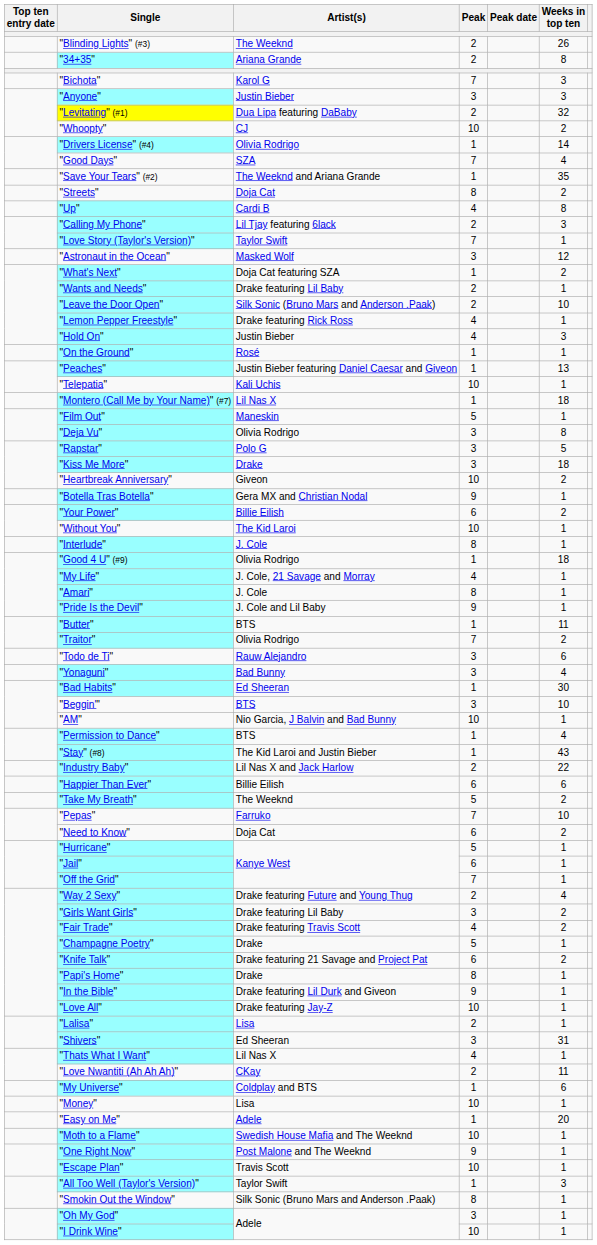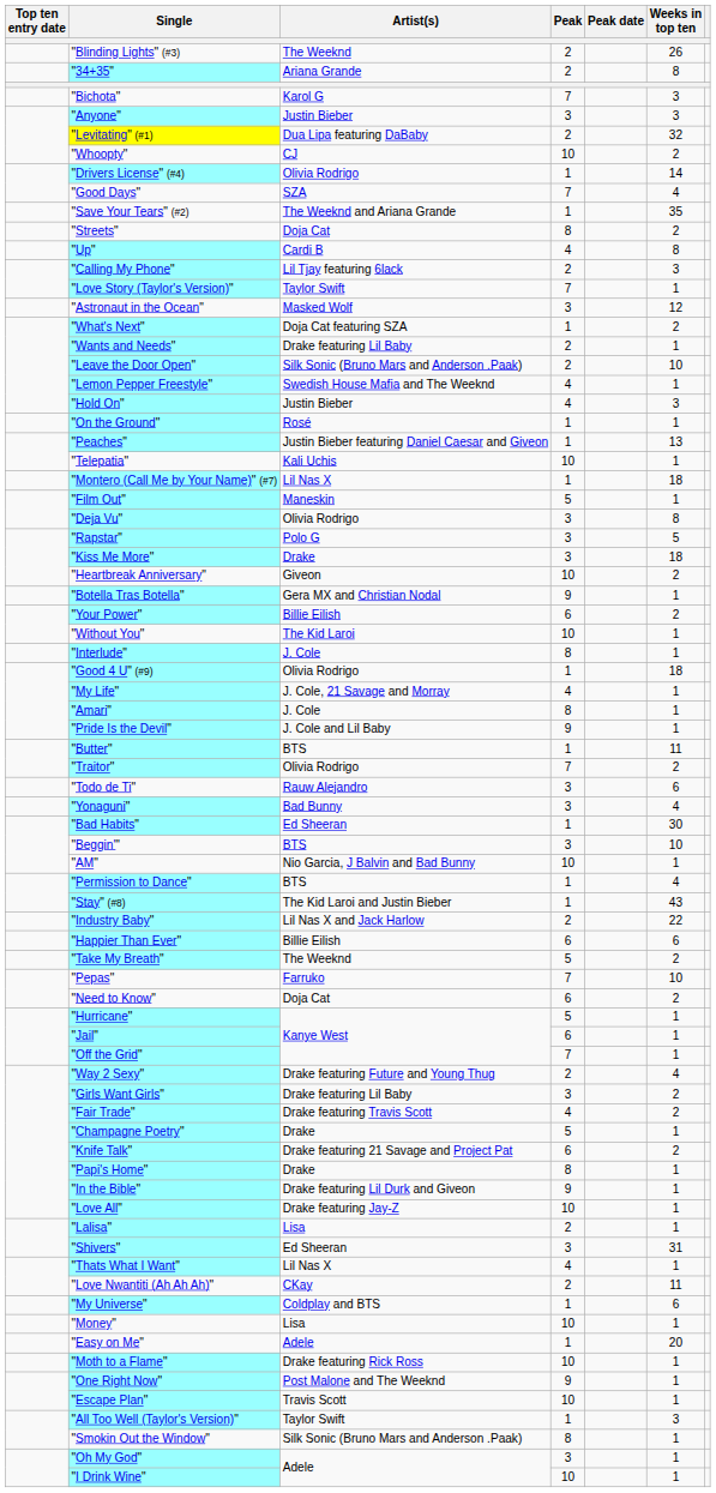 <table class="wikitable sortable">
 <tr>
 <th>Top ten<br>entry date</th>
 <th>Single</th>
 <th>Artist(s)</th>
 <th data-sort-type="number">Peak</th>
 <th>Peak date</th>
 <th data-sort-type="number">Weeks in<br>top ten</th>
 <th></th>
 </tr>
 <tr>
 <th colspan=7></th>
 </tr>
 <tr>
 <td></td>
 <td>"<a href='#'>Blinding Lights</a>" <small>(#3)</small></td>
 <td><a href='#'>The Weeknd</a></td>
 <td style="text-align:center;">2</td>
 <td></td>
 <td style="text-align:center;">26</td>
 <td style="text-align:center;"> </td>
 </tr>
 <tr>
 <td></td>
 <td style= "background:#9ff;">"<a href='#'>34+35</a>" </td>
 <td><a href='#'>Ariana Grande</a></td>
 <td style="text-align:center;">2</td>
 <td></td>
 <td style="text-align:center;">8</td>
 <td style="text-align:center;"> </td>
 </tr>
 <tr>
 <th colspan=7></th>
 </tr>
 <tr>
 <td></td>
 <td>"<a href='#'>Bichota</a>"</td>
 <td><a href='#'>Karol G</a></td>
 <td style="text-align:center;">7</td>
 <td></td>
 <td style="text-align:center;">3</td>
 <td style="text-align:center;"> </td>
 </tr>
 <tr>
 <td rowspan=3></td>
 <td style= "background:#9ff;">"<a href='#'>Anyone</a>" </td>
 <td><a href='#'>Justin Bieber</a></td>
 <td style="text-align:center;">3</td>
 <td></td>
 <td style="text-align:center;">3</td>
 <td style="text-align:center;"></td>
 </tr>
 <tr>
 <td style= "background:#FFFF00;">"<a href='#'>Levitating</a>"  <small>(#1)</small></td>
 <td><a href='#'>Dua Lipa</a> featuring <a href='#'>DaBaby</a></td>
 <td style="text-align:center;">2</td>
 <td></td>
 <td style="text-align:center;">32</td>
 <td style="text-align:center;"> </td>
 </tr>
 <tr>
 <td>"<a href='#'>Whoopty</a>"</td>
 <td><a href='#'>CJ</a></td>
 <td style="text-align:center;">10</td>
 <td></td>
 <td style="text-align:center;">2</td>
 <td style="text-align:center;"></td>
 </tr>
 <tr>
 <td rowspan=2></td>
 <td style= "background:#9ff;">"<a href='#'>Drivers License</a>"  <small>(#4)</small></td>
 <td><a href='#'>Olivia Rodrigo</a></td>
 <td style="text-align:center;">1</td>
 <td></td>
 <td style="text-align:center;">14</td>
 <td style="text-align:center;"></td>
 </tr>
 <tr>
 <td>"<a href='#'>Good Days</a>"</td>
 <td><a href='#'>SZA</a></td>
 <td style="text-align:center;">7</td>
 <td></td>
 <td style="text-align:center;">4</td>
 <td style="text-align:center;"> </td>
 </tr>
 <tr>
 <td></td>
 <td>"<a href='#'>Save Your Tears</a>" <small>(#2)</small></td>
 <td><a href='#'>The Weeknd</a> and Ariana Grande</td>
 <td style="text-align:center;">1</td>
 <td></td>
 <td style="text-align:center;">35</td>
 <td style="text-align:center;"> </td>
 </tr>
 <tr>
 <td></td>
 <td>"<a href='#'>Streets</a>"</td>
 <td><a href='#'>Doja Cat</a></td>
 <td style="text-align:center;">8</td>
 <td></td>
 <td style="text-align:center;">2</td>
 <td style="text-align:center;"></td>
 </tr>
 <tr>
 <td></td>
 <td style= "background:#9ff;">"<a href='#'>Up</a>" </td>
 <td><a href='#'>Cardi B</a></td>
 <td style="text-align:center;">4</td>
 <td></td>
 <td style="text-align:center;">8</td>
 <td style="text-align:center;"></td>
 </tr>
 <tr>
 <td rowspan=2></td>
 <td style= "background:#9ff;">"<a href='#'>Calling My Phone</a>" </td>
 <td><a href='#'>Lil Tjay</a> featuring <a href='#'>6lack</a></td>
 <td style="text-align:center;">2</td>
 <td></td>
 <td style="text-align:center;">3</td>
 <td style="text-align:center;"></td>
 </tr>
 <tr>
 <td style= "background:#9ff;">"<a href='#'>Love Story (Taylor's Version)</a>" </td>
 <td><a href='#'>Taylor Swift</a></td>
 <td style="text-align:center;">7</td>
 <td></td>
 <td style="text-align:center;">1</td>
 <td style="text-align:center;"></td>
 </tr>
 <tr>
 <td></td>
 <td>"<a href='#'>Astronaut in the Ocean</a>"</td>
 <td><a href='#'>Masked Wolf</a></td>
 <td style="text-align:center;">3</td>
 <td></td>
 <td style="text-align:center;">12</td>
 <td style="text-align:center;"> </td>
 </tr>
 <tr>
 <td rowspan=5></td>
 <td style= "background:#9ff;">"<a href='#'>What's Next</a>" </td>
 <td>Doja Cat featuring SZA</td>
 <td style="text-align:center;">1</td>
 <td></td>
 <td style="text-align:center;">2</td>
 <td style="text-align:center;"></td>
 </tr>
 <tr>
 <td style= "background:#9ff;">"<a href='#'>Wants and Needs</a>" </td>
 <td>Drake featuring <a href='#'>Lil Baby</a></td>
 <td style="text-align:center;">2</td>
 <td></td>
 <td style="text-align:center;">1</td>
 <td style="text-align:center;"></td>
 </tr>
 <tr>
 <td style= "background:#9ff;">"<a href='#'>Leave the Door Open</a>" </td>
 <td><a href='#'>Silk Sonic</a> (<a href='#'>Bruno Mars</a> and <a href='#'>Anderson .Paak</a>)</td>
 <td style="text-align:center;">2</td>
 <td></td>
 <td style="text-align:center;">10</td>
 <td style="text-align:center;"> </td>
 </tr>
 <tr>
 <td style= "background:#9ff;">"<a href='#'>Lemon Pepper Freestyle</a>" </td>
-<td>Drake featuring <a href='#'>Rick Ross</a></td>
+<td><a href='#'>Swedish House Mafia</a> and The Weeknd</td>
 <td style="text-align:center;">4</td>
 <td></td>
 <td style="text-align:center;">1</td>
 <td style="text-align:center;"></td>
 </tr>
 <tr>
 <td style= "background:#9ff;">"<a href='#'>Hold On</a>" </td>
 <td>Justin Bieber</td>
 <td style="text-align:center;">4</td>
 <td></td>
 <td style="text-align:center;">3</td>
 <td style="text-align:center;"> </td>
 </tr>
 <tr>
 <td></td>
 <td style= "background:#9ff;">"<a href='#'>On the Ground</a>" </td>
 <td><a href='#'>Rosé</a></td>
 <td style="text-align:center;">1</td>
 <td></td>
 <td style="text-align:center;">1</td>
 <td style="text-align:center;"></td>
 </tr>
 <tr>
 <td rowspan=2></td>
 <td style= "background:#9ff;">"<a href='#'>Peaches</a>" </td>
 <td>Justin Bieber featuring <a href='#'>Daniel Caesar</a> and <a href='#'>Giveon</a></td>
 <td style="text-align:center;">1</td>
 <td></td>
 <td style="text-align:center;">13</td>
 <td style="text-align:center;"></td>
 </tr>
 <tr>
 <td>"<a href='#'>Telepatia</a>"</td>
 <td><a href='#'>Kali Uchis</a></td>
 <td style="text-align:center;">10</td>
 <td></td>
 <td style="text-align:center;">1</td>
 <td style="text-align:center;"></td>
 </tr>
 <tr>
 <td></td>
 <td style= "background:#9ff;">"<a href='#'>Montero (Call Me by Your Name)</a>"  <small>(#7)</small></td>
 <td><a href='#'>Lil Nas X</a></td>
 <td style="text-align:center;">1</td>
 <td></td>
 <td style="text-align:center;">18</td>
 <td style="text-align:center;"> </td>
 </tr>
 <tr>
 <td rowspan=2></td>
 <td style= "background:#9ff;">"<a href='#'>Film Out</a>" </td>
 <td><a href='#'>Maneskin</a></td>
 <td style="text-align:center;">5</td>
 <td></td>
 <td style="text-align:center;">1</td>
 <td style="text-align:center;"></td>
 </tr>
 <tr>
 <td style= "background:#9ff;">"<a href='#'>Deja Vu</a>" </td>
 <td>Olivia Rodrigo</td>
 <td style="text-align:center;">3</td>
 <td></td>
 <td style="text-align:center;">8</td>
 <td style="text-align:center;"> </td>
 </tr>
 <tr>
 <td rowspan=3></td>
 <td style= "background:#9ff;">"<a href='#'>Rapstar</a>" </td>
 <td><a href='#'>Polo G</a></td>
 <td style="text-align:center;">3</td>
 <td></td>
 <td style="text-align:center;">5</td>
 <td style="text-align:center;"></td>
 </tr>
 <tr>
 <td style= "background:#9ff;">"<a href='#'>Kiss Me More</a>" </td>
 <td><a href='#'>Drake</a></td>
 <td style="text-align:center;">3</td>
 <td></td>
 <td style="text-align:center;">18</td>
 <td style="text-align:center;"> </td>
 </tr>
 <tr>
 <td>"<a href='#'>Heartbreak Anniversary</a>"</td>
 <td>Giveon</td>
 <td style="text-align:center;">10</td>
 <td></td>
 <td style="text-align:center;">2</td>
 <td style="text-align:center;"></td>
 </tr>
 <tr>
 <td></td>
 <td style= "background:#9ff;">"<a href='#'>Botella Tras Botella</a>" </td>
 <td>Gera MX and <a href='#'>Christian Nodal</a></td>
 <td style="text-align:center;">9</td>
 <td></td>
 <td style="text-align:center;">1</td>
 <td style="text-align:center;"></td>
 </tr>
 <tr>
 <td rowspan=2></td>
 <td style= "background:#9ff;">"<a href='#'>Your Power</a>" </td>
 <td><a href='#'>Billie Eilish</a></td>
 <td style="text-align:center;">6</td>
 <td></td>
 <td style="text-align:center;">2</td>
 <td style="text-align:center;"></td>
 </tr>
 <tr>
 <td>"<a href='#'>Without You</a>"</td>
 <td><a href='#'>The Kid Laroi</a></td>
 <td style="text-align:center;">10</td>
 <td></td>
 <td style="text-align:center;">1</td>
 <td style="text-align:center;"></td>
 </tr>
 <tr>
 <td></td>
 <td style= "background:#9ff;">"<a href='#'>Interlude</a>" </td>
 <td><a href='#'>J. Cole</a></td>
 <td style="text-align:center;">8</td>
 <td></td>
 <td style="text-align:center;">1</td>
 <td style="text-align:center;"></td>
 </tr>
 <tr>
 <td rowspan=4></td>
 <td style= "background:#9ff;">"<a href='#'>Good 4 U</a>"  <small>(#9)</small></td>
 <td>Olivia Rodrigo</td>
 <td style="text-align:center;">1</td>
 <td></td>
 <td style="text-align:center;">18</td>
 <td style="text-align:center;"></td>
 </tr>
 <tr>
 <td style= "background:#9ff;">"<a href='#'>My Life</a>" </td>
 <td>J. Cole, <a href='#'>21 Savage</a> and <a href='#'>Morray</a></td>
 <td style="text-align:center;">4</td>
 <td></td>
 <td style="text-align:center;">1</td>
 <td style="text-align:center;"></td>
 </tr>
 <tr>
 <td style= "background:#9ff;">"<a href='#'>Amari</a>" </td>
 <td>J. Cole</td>
 <td style="text-align:center;">8</td>
 <td></td>
 <td style="text-align:center;">1</td>
 <td style="text-align:center;"></td>
 </tr>
 <tr>
 <td style= "background:#9ff;">"<a href='#'>Pride Is the Devil</a>" </td>
 <td>J. Cole and Lil Baby</td>
 <td style="text-align:center;">9</td>
 <td></td>
 <td style="text-align:center;">1</td>
 <td style="text-align:center;"></td>
 </tr>
 <tr>
 <td rowspan=2></td>
 <td style= "background:#9ff;">"<a href='#'>Butter</a>" </td>
 <td>BTS</td>
 <td style="text-align:center;">1</td>
 <td></td>
 <td style="text-align:center;">11</td>
 <td style="text-align:center;"></td>
 </tr>
 <tr>
 <td style= "background:#9ff;">"<a href='#'>Traitor</a>" </td>
 <td>Olivia Rodrigo</td>
 <td style="text-align:center;">7</td>
 <td></td>
 <td style="text-align:center;">2</td>
 <td style="text-align:center;"></td>
 </tr>
 <tr>
 <td></td>
 <td>"<a href='#'>Todo de Ti</a>"</td>
 <td><a href='#'>Rauw Alejandro</a></td>
 <td style="text-align:center;">3</td>
 <td></td>
 <td style="text-align:center;">6</td>
 <td style="text-align:center;"></td>
 </tr>
 <tr>
 <td></td>
 <td style= "background:#9ff;">"<a href='#'>Yonaguni</a>" </td>
 <td><a href='#'>Bad Bunny</a></td>
 <td style="text-align:center;">3</td>
 <td></td>
 <td style="text-align:center;">4</td>
 <td style="text-align:center;"></td>
 </tr>
 <tr>
 <td rowspan=3></td>
 <td style= "background:#9ff;">"<a href='#'>Bad Habits</a>" </td>
 <td><a href='#'>Ed Sheeran</a></td>
 <td style="text-align:center;">1</td>
 <td></td>
 <td style="text-align:center;">30</td>
 <td style="text-align:center;"> </td>
 </tr>
 <tr>
 <td>"<a href='#'>Beggin'</a>"</td>
 <td><a href='#'>BTS</a></td>
 <td style="text-align:center;">3</td>
 <td></td>
 <td style="text-align:center;">10</td>
 <td style="text-align:center;"> </td>
 </tr>
 <tr>
 <td>"<a href='#'>AM</a>"</td>
 <td>Nio Garcia, <a href='#'>J Balvin</a> and <a href='#'>Bad Bunny</a></td>
 <td style="text-align:center;">10</td>
 <td></td>
 <td style="text-align:center;">1</td>
 <td style="text-align:center;"></td>
 </tr>
 <tr>
 <td rowspan=2></td>
 <td style= "background:#9ff;">"<a href='#'>Permission to Dance</a>" </td>
 <td>BTS</td>
 <td style="text-align:center;">1</td>
 <td></td>
 <td style="text-align:center;">4</td>
 <td style="text-align:center;"></td>
 </tr>
 <tr>
 <td style= "background:#9ff;">"<a href='#'>Stay</a>"  <small>(#8)</small></td>
 <td>The Kid Laroi and Justin Bieber</td>
 <td style="text-align:center;">1</td>
 <td></td>
 <td style="text-align:center;">43</td>
 <td style="text-align:center;"> </td>
 </tr>
 <tr>
 <td></td>
 <td style= "background:#9ff;">"<a href='#'>Industry Baby</a>" </td>
 <td>Lil Nas X and <a href='#'>Jack Harlow</a></td>
 <td style="text-align:center;">2</td>
 <td></td>
 <td style="text-align:center;">22</td>
 <td style="text-align:center;"> </td>
 </tr>
 <tr>
 <td></td>
 <td style= "background:#9ff;">"<a href='#'>Happier Than Ever</a>" </td>
 <td>Billie Eilish</td>
 <td style="text-align:center;">6</td>
 <td></td>
 <td style="text-align:center;">6</td>
 <td style="text-align:center;"></td>
 </tr>
 <tr>
 <td></td>
 <td style= "background:#9ff;">"<a href='#'>Take My Breath</a>" </td>
 <td>The Weeknd</td>
 <td style="text-align:center;">5</td>
 <td></td>
 <td style="text-align:center;">2</td>
 <td style="text-align:center;"></td>
 </tr>
 <tr>
 <td rowspan=2></td>
 <td>"<a href='#'>Pepas</a>"</td>
 <td><a href='#'>Farruko</a></td>
 <td style="text-align:center;">7</td>
 <td></td>
 <td style="text-align:center;">10</td>
 <td style="text-align:center;"> </td>
 </tr>
 <tr>
 <td>"<a href='#'>Need to Know</a>"</td>
 <td>Doja Cat</td>
 <td style="text-align:center;">6</td>
 <td></td>
 <td style="text-align:center;">2</td>
 <td style="text-align:center;"> </td>
 </tr>
 <tr>
 <td rowspan=3></td>
 <td style= "background:#9ff;">"<a href='#'>Hurricane</a>" </td>
 <td rowspan=3><a href='#'>Kanye West</a></td>
 <td style="text-align:center;">5</td>
 <td></td>
 <td style="text-align:center;">1</td>
 <td style="text-align:center;"></td>
 </tr>
 <tr>
 <td style= "background:#9ff;">"<a href='#'>Jail</a>" </td>
 <td style="text-align:center;">6</td>
 <td></td>
 <td style="text-align:center;">1</td>
 <td style="text-align:center;"></td>
 </tr>
 <tr>
 <td style= "background:#9ff;">"<a href='#'>Off the Grid</a>" </td>
 <td style="text-align:center;">7</td>
 <td></td>
 <td style="text-align:center;">1</td>
 <td style="text-align:center;"></td>
 </tr>
 <tr>
 <td rowspan=8></td>
 <td style= "background:#9ff;">"<a href='#'>Way 2 Sexy</a>" </td>
 <td>Drake featuring <a href='#'>Future</a> and <a href='#'>Young Thug</a></td>
 <td style="text-align:center;">2</td>
 <td></td>
 <td style="text-align:center;">4</td>
 <td style="text-align:center;"></td>
 </tr>
 <tr>
 <td style= "background:#9ff;">"<a href='#'>Girls Want Girls</a>" </td>
 <td>Drake featuring Lil Baby</td>
 <td style="text-align:center;">3</td>
 <td></td>
 <td style="text-align:center;">2</td>
 <td style="text-align:center;"></td>
 </tr>
 <tr>
 <td style= "background:#9ff;">"<a href='#'>Fair Trade</a>" </td>
 <td>Drake featuring <a href='#'>Travis Scott</a></td>
 <td style="text-align:center;">4</td>
 <td></td>
 <td style="text-align:center;">2</td>
 <td style="text-align:center;"></td>
 </tr>
 <tr>
 <td style= "background:#9ff;">"<a href='#'>Champagne Poetry</a>" </td>
 <td>Drake</td>
 <td style="text-align:center;">5</td>
 <td></td>
 <td style="text-align:center;">1</td>
 <td style="text-align:center;"></td>
 </tr>
 <tr>
 <td style= "background:#9ff;">"<a href='#'>Knife Talk</a>" </td>
 <td>Drake featuring 21 Savage and <a href='#'>Project Pat</a></td>
 <td style="text-align:center;">6</td>
 <td></td>
 <td style="text-align:center;">2</td>
 <td style="text-align:center;"></td>
 </tr>
 <tr>
 <td style= "background:#9ff;">"<a href='#'>Papi's Home</a>" </td>
 <td>Drake</td>
 <td style="text-align:center;">8</td>
 <td></td>
 <td style="text-align:center;">1</td>
 <td style="text-align:center;"></td>
 </tr>
 <tr>
 <td style= "background:#9ff;">"<a href='#'>In the Bible</a>" </td>
 <td>Drake featuring <a href='#'>Lil Durk</a> and Giveon</td>
 <td style="text-align:center;">9</td>
 <td></td>
 <td style="text-align:center;">1</td>
 <td style="text-align:center;"></td>
 </tr>
 <tr>
 <td style= "background:#9ff;">"<a href='#'>Love All</a>" </td>
 <td>Drake featuring <a href='#'>Jay-Z</a></td>
 <td style="text-align:center;">10</td>
 <td></td>
 <td style="text-align:center;">1</td>
 <td style="text-align:center;"></td>
 </tr>
 <tr>
 <td rowspan=2></td>
 <td style= "background:#9ff;">"<a href='#'>Lalisa</a>" </td>
 <td><a href='#'>Lisa</a></td>
 <td style="text-align:center;">2</td>
 <td></td>
 <td style="text-align:center;">1</td>
 <td style="text-align:center;"></td>
 </tr>
 <tr>
 <td style= "background:#9ff;">"<a href='#'>Shivers</a>" </td>
 <td>Ed Sheeran</td>
 <td style="text-align:center;">3</td>
 <td></td>
 <td style="text-align:center;">31</td>
 <td style="text-align:center;"> </td>
 </tr>
 <tr>
 <td rowspan=2></td>
 <td style= "background:#9ff;">"<a href='#'>Thats What I Want</a>" </td>
 <td>Lil Nas X</td>
 <td style="text-align:center;">4</td>
 <td></td>
 <td style="text-align:center;">1</td>
 <td style="text-align:center;"></td>
 </tr>
 <tr>
 <td>"<a href='#'>Love Nwantiti (Ah Ah Ah)</a>"</td>
 <td><a href='#'>CKay</a></td>
 <td style="text-align:center;">2</td>
 <td></td>
 <td style="text-align:center;">11</td>
 <td style="text-align:center;"> </td>
 </tr>
 <tr>
 <td></td>
 <td style= "background:#9ff;">"<a href='#'>My Universe</a>" </td>
 <td><a href='#'>Coldplay</a> and BTS</td>
 <td style="text-align:center;">1</td>
 <td></td>
 <td style="text-align:center;">6</td>
 <td style="text-align:center;"></td>
 </tr>
 <tr>
 <td></td>
 <td>"<a href='#'>Money</a>"</td>
 <td>Lisa</td>
 <td style="text-align:center;">10</td>
 <td></td>
 <td style="text-align:center;">1</td>
 <td style="text-align:center;"></td>
 </tr>
 <tr>
 <td></td>
 <td>"<a href='#'>Easy on Me</a>"</td>
 <td><a href='#'>Adele</a></td>
 <td style="text-align:center;">1</td>
 <td></td>
 <td style="text-align:center;">20</td>
 <td style="text-align:center;"></td>
 </tr>
 <tr>
 <td></td>
 <td style= "background:#9ff;">"<a href='#'>Moth to a Flame</a>" </td>
-<td><a href='#'>Swedish House Mafia</a> and The Weeknd</td>
+<td>Drake featuring <a href='#'>Rick Ross</a></td>
 <td style="text-align:center;">10</td>
 <td></td>
 <td style="text-align:center;">1</td>
 <td style="text-align:center;"></td>
 </tr>
 <tr>
 <td rowspan=2></td>
 <td style= "background:#9ff;">"<a href='#'>One Right Now</a>" </td>
 <td><a href='#'>Post Malone</a> and The Weeknd</td>
 <td style="text-align:center;">9</td>
 <td></td>
 <td style="text-align:center;">1</td>
 <td style="text-align:center;"></td>
 </tr>
 <tr>
 <td style= "background:#9ff;">"<a href='#'>Escape Plan</a>" </td>
 <td>Travis Scott</td>
 <td style="text-align:center;">10</td>
 <td></td>
 <td style="text-align:center;">1</td>
 <td style="text-align:center;"></td>
 </tr>
 <tr>
 <td rowspan=2></td>
 <td style= "background:#9ff;">"<a href='#'>All Too Well (Taylor's Version)</a>" </td>
 <td>Taylor Swift</td>
 <td style="text-align:center;">1</td>
 <td></td>
 <td style="text-align:center;">3</td>
 <td style="text-align:center;"></td>
 </tr>
 <tr>
 <td>"<a href='#'>Smokin Out the Window</a>"</td>
 <td>Silk Sonic (Bruno Mars and Anderson .Paak)</td>
 <td style="text-align:center;">8</td>
 <td></td>
 <td style="text-align:center;">1</td>
 <td style="text-align:center;"></td>
 </tr>
 <tr>
 <td rowspan=2></td>
 <td style= "background:#9ff;">"<a href='#'>Oh My God</a>" </td>
 <td rowspan=2>Adele</td>
 <td style="text-align:center;">3</td>
 <td></td>
 <td style="text-align:center;">1</td>
 <td style="text-align:center;"></td>
 </tr>
 <tr>
 <td style= "background:#9ff;">"<a href='#'>I Drink Wine</a>" </td>
 <td style="text-align:center;">10</td>
 <td></td>
 <td style="text-align:center;">1</td>
 <td style="text-align:center;"></td>
 </tr>
 </table>
